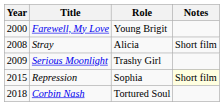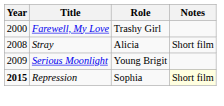 <table class="wikitable sortable">
 <tr>
 <th>Year</th>
 <th>Title</th>
 <th>Role</th>
 <th class="unsortable">Notes</th>
 </tr>
 <tr>
 <td>2000</td>
 <td><em><a href='#'>Farewell, My Love</a></em></td>
-<td>Young Brigit</td>
+<td>Trashy Girl</td>
 <td></td>
 </tr>
 <tr>
 <td>2008</td>
 <td><em>Stray</em></td>
 <td>Alicia</td>
 <td>Short film</td>
 </tr>
 <tr>
 <td>2009</td>
 <td><em><a href='#'>Serious Moonlight</a></em></td>
-<td>Trashy Girl</td>
+<td>Young Brigit</td>
 <td></td>
 </tr>
 <tr>
-<td>2015</td>
+<td><strong>2015</strong></td>
 <td><em>Repression</em></td>
 <td>Sophia</td>
 <td style="background: lightyellow;">Short film</td>
 </tr>
-<tr>
-<td>2018</td>
-<td><em><a href='#'>Corbin Nash</a></em></td>
-<td>Tortured Soul</td>
-<td></td>
-</tr>
 </table>
